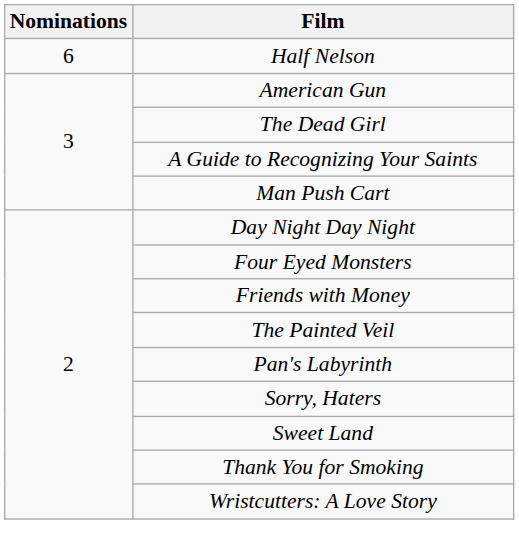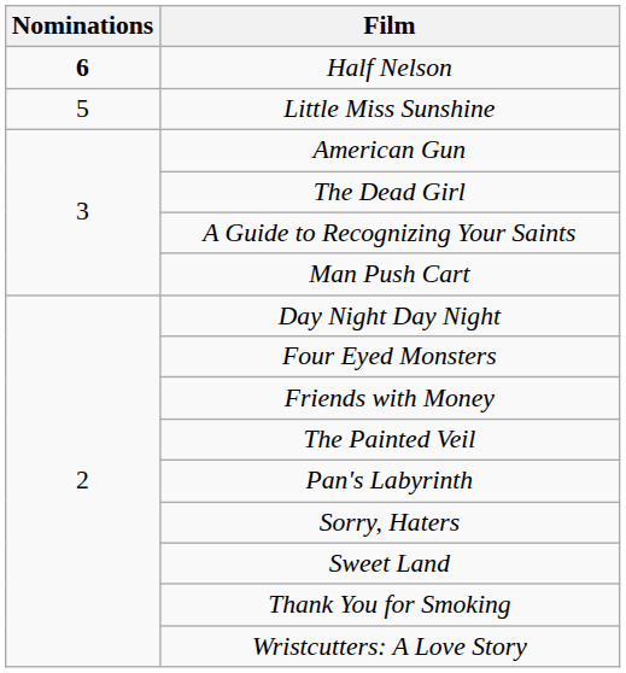 <table class="wikitable" rowspan=2 border=2 style="text-align:center;">
 <tr>
 <th scope="col" width="50">Nominations</th>
 <th scope="col" width="275">Film</th>
 </tr>
 <tr>
-<td>6</td>
+<td><strong>6</strong></td>
 <td><em>Half Nelson</em></td>
+</tr>
+<tr>
+<td>5</td>
+<td><em>Little Miss Sunshine</em></td>
 </tr>
 <tr>
 <td rowspan="4">3</td>
 <td><em>American Gun</em></td>
 </tr>
 <tr>
 <td><em>The Dead Girl</em></td>
 </tr>
 <tr>
 <td><em>A Guide to Recognizing Your Saints</em></td>
 </tr>
 <tr>
 <td><em>Man Push Cart</em></td>
 </tr>
 <tr>
 <td rowspan="9">2</td>
 <td><em>Day Night Day Night</em></td>
 </tr>
 <tr>
 <td><em>Four Eyed Monsters</em></td>
 </tr>
 <tr>
 <td><em>Friends with Money</em></td>
 </tr>
 <tr>
 <td><em>The Painted Veil</em></td>
 </tr>
 <tr>
 <td><em>Pan's Labyrinth</em></td>
 </tr>
 <tr>
 <td><em>Sorry, Haters</em></td>
 </tr>
 <tr>
 <td><em>Sweet Land</em></td>
 </tr>
 <tr>
 <td><em>Thank You for Smoking</em></td>
 </tr>
 <tr>
 <td><em>Wristcutters: A Love Story</em></td>
 </tr>
 </table>
